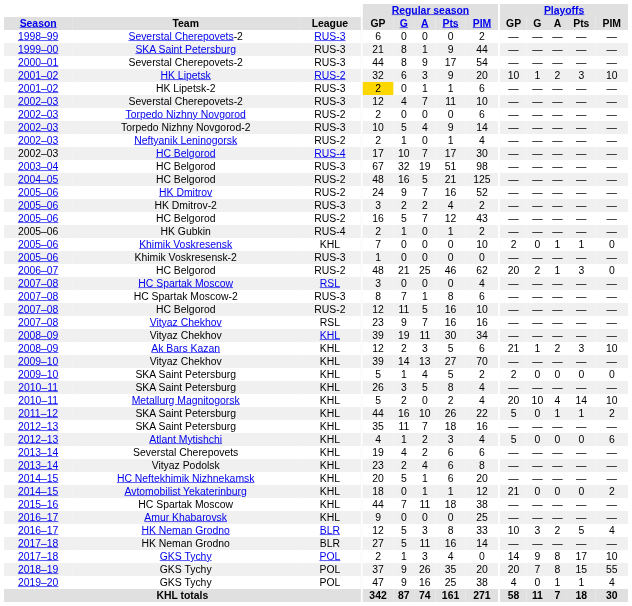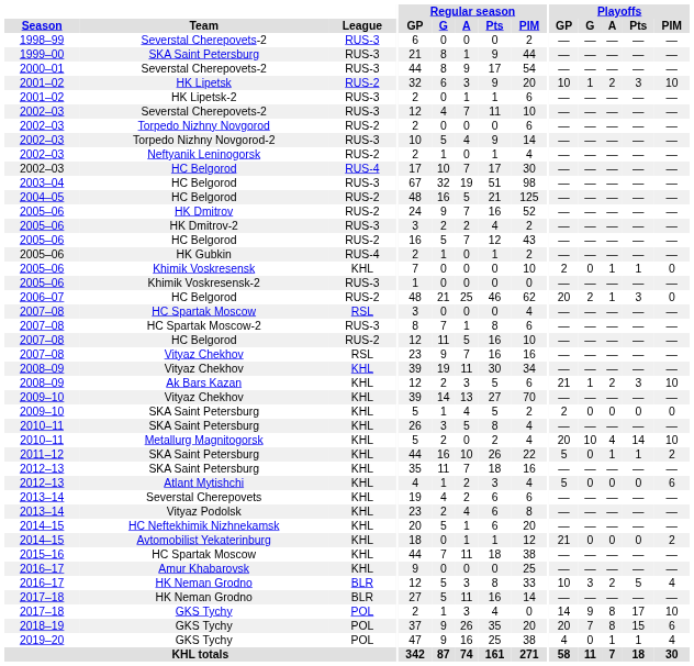 <table border="0" cellpadding="1" cellspacing="0" style="text-align:center; width:60em">
 <tr bgcolor="#e0e0e0">
 <th colspan="3" bgcolor="#ffffff"></th>
 <th rowspan="100" bgcolor="#ffffff"></th>
 <th colspan="5"><a href='#'>Regular season</a></th>
 <th rowspan="100" bgcolor="#ffffff"></th>
 <th colspan="5"><a href='#'>Playoffs</a></th>
 </tr>
 <tr bgcolor="#e0e0e0">
 <th><a href='#'>Season</a></th>
 <th>Team</th>
 <th>League</th>
 <th>GP</th>
 <th><a href='#'>G</a></th>
 <th><a href='#'>A</a></th>
 <th><a href='#'>Pts</a></th>
 <th><a href='#'>PIM</a></th>
 <th>GP</th>
 <th>G</th>
 <th>A</th>
 <th>Pts</th>
 <th>PIM</th>
 </tr>
 <tr>
 <td><a href='#'>1998–99</a></td>
 <td><a href='#'>Severstal Cherepovets</a>-2</td>
 <td><a href='#'>RUS-3</a></td>
 <td>6</td>
 <td>0</td>
 <td>0</td>
 <td>0</td>
 <td>2</td>
 <td>—</td>
 <td>—</td>
 <td>—</td>
 <td>—</td>
 <td>—</td>
 </tr>
 <tr bgcolor="#f0f0f0">
 <td><a href='#'>1999–00</a></td>
 <td><a href='#'>SKA Saint Petersburg</a></td>
 <td>RUS-3</td>
 <td>21</td>
 <td>8</td>
 <td>1</td>
 <td>9</td>
 <td>44</td>
 <td>—</td>
 <td>—</td>
 <td>—</td>
 <td>—</td>
 <td>—</td>
 </tr>
 <tr>
 <td><a href='#'>2000–01</a></td>
 <td>Severstal Cherepovets-2</td>
 <td>RUS-3</td>
 <td>44</td>
 <td>8</td>
 <td>9</td>
 <td>17</td>
 <td>54</td>
 <td>—</td>
 <td>—</td>
 <td>—</td>
 <td>—</td>
 <td>—</td>
 </tr>
 <tr bgcolor="#f0f0f0">
 <td><a href='#'>2001–02</a></td>
 <td><a href='#'>HK Lipetsk</a></td>
 <td><a href='#'>RUS-2</a></td>
 <td>32</td>
 <td>6</td>
 <td>3</td>
 <td>9</td>
 <td>20</td>
 <td>10</td>
 <td>1</td>
 <td>2</td>
 <td>3</td>
 <td>10</td>
 </tr>
 <tr>
 <td><a href='#'>2001–02</a></td>
 <td>HK Lipetsk-2</td>
 <td>RUS-3</td>
-<td style="background: gold;">2</td>
+<td>2</td>
 <td>0</td>
 <td>1</td>
 <td>1</td>
 <td>6</td>
 <td>—</td>
 <td>—</td>
 <td>—</td>
 <td>—</td>
 <td>—</td>
 </tr>
 <tr bgcolor="#f0f0f0">
 <td><a href='#'>2002–03</a></td>
 <td>Severstal Cherepovets-2</td>
 <td>RUS-3</td>
 <td>12</td>
 <td>4</td>
 <td>7</td>
 <td>11</td>
 <td>10</td>
 <td>—</td>
 <td>—</td>
 <td>—</td>
 <td>—</td>
 <td>—</td>
 </tr>
 <tr>
 <td><a href='#'>2002–03</a></td>
 <td><a href='#'>Torpedo Nizhny Novgorod</a></td>
 <td>RUS-2</td>
 <td>2</td>
 <td>0</td>
 <td>0</td>
 <td>0</td>
 <td>6</td>
 <td>—</td>
 <td>—</td>
 <td>—</td>
 <td>—</td>
 <td>—</td>
 </tr>
 <tr bgcolor="#f0f0f0">
 <td><a href='#'>2002–03</a></td>
 <td>Torpedo Nizhny Novgorod-2</td>
 <td>RUS-3</td>
 <td>10</td>
 <td>5</td>
 <td>4</td>
 <td>9</td>
 <td>14</td>
 <td>—</td>
 <td>—</td>
 <td>—</td>
 <td>—</td>
 <td>—</td>
 </tr>
 <tr>
 <td><a href='#'>2002–03</a></td>
 <td><a href='#'>Neftyanik Leninogorsk</a></td>
 <td>RUS-2</td>
 <td>2</td>
 <td>1</td>
 <td>0</td>
 <td>1</td>
 <td>4</td>
 <td>—</td>
 <td>—</td>
 <td>—</td>
 <td>—</td>
 <td>—</td>
 </tr>
 <tr bgcolor="#f0f0f0">
 <td>2002–03</td>
 <td><a href='#'>HC Belgorod</a></td>
 <td><a href='#'>RUS-4</a></td>
 <td>17</td>
 <td>10</td>
 <td>7</td>
 <td>17</td>
 <td>30</td>
 <td>—</td>
 <td>—</td>
 <td>—</td>
 <td>—</td>
 <td>—</td>
 </tr>
 <tr>
 <td><a href='#'>2003–04</a></td>
 <td>HC Belgorod</td>
 <td>RUS-3</td>
 <td>67</td>
 <td>32</td>
 <td>19</td>
 <td>51</td>
 <td>98</td>
 <td>—</td>
 <td>—</td>
 <td>—</td>
 <td>—</td>
 <td>—</td>
 </tr>
 <tr bgcolor="#f0f0f0">
 <td><a href='#'>2004–05</a></td>
 <td>HC Belgorod</td>
 <td>RUS-2</td>
 <td>48</td>
 <td>16</td>
 <td>5</td>
 <td>21</td>
 <td>125</td>
 <td>—</td>
 <td>—</td>
 <td>—</td>
 <td>—</td>
 <td>—</td>
 </tr>
 <tr>
 <td><a href='#'>2005–06</a></td>
 <td><a href='#'>HK Dmitrov</a></td>
 <td>RUS-2</td>
 <td>24</td>
 <td>9</td>
 <td>7</td>
 <td>16</td>
 <td>52</td>
 <td>—</td>
 <td>—</td>
 <td>—</td>
 <td>—</td>
 <td>—</td>
 </tr>
 <tr bgcolor="#f0f0f0">
 <td><a href='#'>2005–06</a></td>
 <td>HK Dmitrov-2</td>
 <td>RUS-3</td>
 <td>3</td>
 <td>2</td>
 <td>2</td>
 <td>4</td>
 <td>2</td>
 <td>—</td>
 <td>—</td>
 <td>—</td>
 <td>—</td>
 <td>—</td>
 </tr>
 <tr>
 <td><a href='#'>2005–06</a></td>
 <td>HC Belgorod</td>
 <td>RUS-2</td>
 <td>16</td>
 <td>5</td>
 <td>7</td>
 <td>12</td>
 <td>43</td>
 <td>—</td>
 <td>—</td>
 <td>—</td>
 <td>—</td>
 <td>—</td>
 </tr>
 <tr bgcolor="#f0f0f0">
 <td>2005–06</td>
 <td>HK Gubkin</td>
 <td>RUS-4</td>
 <td>2</td>
 <td>1</td>
 <td>0</td>
 <td>1</td>
 <td>2</td>
 <td>—</td>
 <td>—</td>
 <td>—</td>
 <td>—</td>
 <td>—</td>
 </tr>
 <tr>
 <td><a href='#'>2005–06</a></td>
 <td><a href='#'>Khimik Voskresensk</a></td>
 <td>KHL</td>
 <td>7</td>
 <td>0</td>
 <td>0</td>
 <td>0</td>
 <td>10</td>
 <td>2</td>
 <td>0</td>
 <td>1</td>
 <td>1</td>
 <td>0</td>
 </tr>
 <tr bgcolor="#f0f0f0">
 <td><a href='#'>2005–06</a></td>
 <td>Khimik Voskresensk-2</td>
 <td>RUS-3</td>
 <td>1</td>
 <td>0</td>
 <td>0</td>
 <td>0</td>
 <td>0</td>
 <td>—</td>
 <td>—</td>
 <td>—</td>
 <td>—</td>
 <td>—</td>
 </tr>
 <tr>
 <td><a href='#'>2006–07</a></td>
 <td>HC Belgorod</td>
 <td>RUS-2</td>
 <td>48</td>
 <td>21</td>
 <td>25</td>
 <td>46</td>
 <td>62</td>
 <td>20</td>
 <td>2</td>
 <td>1</td>
 <td>3</td>
 <td>0</td>
 </tr>
 <tr bgcolor="#f0f0f0">
 <td><a href='#'>2007–08</a></td>
 <td><a href='#'>HC Spartak Moscow</a></td>
 <td><a href='#'>RSL</a></td>
 <td>3</td>
 <td>0</td>
 <td>0</td>
 <td>0</td>
 <td>4</td>
 <td>—</td>
 <td>—</td>
 <td>—</td>
 <td>—</td>
 <td>—</td>
 </tr>
 <tr>
 <td><a href='#'>2007–08</a></td>
 <td>HC Spartak Moscow-2</td>
 <td>RUS-3</td>
 <td>8</td>
 <td>7</td>
 <td>1</td>
 <td>8</td>
 <td>6</td>
 <td>—</td>
 <td>—</td>
 <td>—</td>
 <td>—</td>
 <td>—</td>
 </tr>
 <tr bgcolor="#f0f0f0">
 <td><a href='#'>2007–08</a></td>
 <td>HC Belgorod</td>
 <td>RUS-2</td>
 <td>12</td>
 <td>11</td>
 <td>5</td>
 <td>16</td>
 <td>10</td>
 <td>—</td>
 <td>—</td>
 <td>—</td>
 <td>—</td>
 <td>—</td>
 </tr>
 <tr>
 <td><a href='#'>2007–08</a></td>
 <td><a href='#'>Vityaz Chekhov</a></td>
 <td>RSL</td>
 <td>23</td>
 <td>9</td>
 <td>7</td>
 <td>16</td>
 <td>16</td>
 <td>—</td>
 <td>—</td>
 <td>—</td>
 <td>—</td>
 <td>—</td>
 </tr>
 <tr bgcolor="#f0f0f0">
 <td><a href='#'>2008–09</a></td>
 <td>Vityaz Chekhov</td>
 <td><a href='#'>KHL</a></td>
 <td>39</td>
 <td>19</td>
 <td>11</td>
 <td>30</td>
 <td>34</td>
 <td>—</td>
 <td>—</td>
 <td>—</td>
 <td>—</td>
 <td>—</td>
 </tr>
 <tr>
 <td><a href='#'>2008–09</a></td>
 <td><a href='#'>Ak Bars Kazan</a></td>
 <td>KHL</td>
 <td>12</td>
 <td>2</td>
 <td>3</td>
 <td>5</td>
 <td>6</td>
 <td>21</td>
 <td>1</td>
 <td>2</td>
 <td>3</td>
 <td>10</td>
 </tr>
 <tr bgcolor="#f0f0f0">
 <td><a href='#'>2009–10</a></td>
 <td>Vityaz Chekhov</td>
 <td>KHL</td>
 <td>39</td>
 <td>14</td>
 <td>13</td>
 <td>27</td>
 <td>70</td>
 <td>—</td>
 <td>—</td>
 <td>—</td>
 <td>—</td>
 <td>—</td>
 </tr>
 <tr>
 <td><a href='#'>2009–10</a></td>
 <td>SKA Saint Petersburg</td>
 <td>KHL</td>
 <td>5</td>
 <td>1</td>
 <td>4</td>
 <td>5</td>
 <td>2</td>
 <td>2</td>
 <td>0</td>
 <td>0</td>
 <td>0</td>
 <td>0</td>
 </tr>
 <tr bgcolor="#f0f0f0">
 <td><a href='#'>2010–11</a></td>
 <td>SKA Saint Petersburg</td>
 <td>KHL</td>
 <td>26</td>
 <td>3</td>
 <td>5</td>
 <td>8</td>
 <td>4</td>
 <td>—</td>
 <td>—</td>
 <td>—</td>
 <td>—</td>
 <td>—</td>
 </tr>
 <tr>
 <td><a href='#'>2010–11</a></td>
 <td><a href='#'>Metallurg Magnitogorsk</a></td>
 <td>KHL</td>
 <td>5</td>
 <td>2</td>
 <td>0</td>
 <td>2</td>
 <td>4</td>
 <td>20</td>
 <td>10</td>
 <td>4</td>
 <td>14</td>
 <td>10</td>
 </tr>
 <tr bgcolor="#f0f0f0">
 <td><a href='#'>2011–12</a></td>
 <td>SKA Saint Petersburg</td>
 <td>KHL</td>
 <td>44</td>
 <td>16</td>
 <td>10</td>
 <td>26</td>
 <td>22</td>
 <td>5</td>
 <td>0</td>
 <td>1</td>
 <td>1</td>
 <td>2</td>
 </tr>
 <tr>
 <td><a href='#'>2012–13</a></td>
 <td>SKA Saint Petersburg</td>
 <td>KHL</td>
 <td>35</td>
 <td>11</td>
 <td>7</td>
 <td>18</td>
 <td>16</td>
 <td>—</td>
 <td>—</td>
 <td>—</td>
 <td>—</td>
 <td>—</td>
 </tr>
 <tr bgcolor="#f0f0f0">
 <td><a href='#'>2012–13</a></td>
 <td><a href='#'>Atlant Mytishchi</a></td>
 <td>KHL</td>
 <td>4</td>
 <td>1</td>
 <td>2</td>
 <td>3</td>
 <td>4</td>
 <td>5</td>
 <td>0</td>
 <td>0</td>
 <td>0</td>
 <td>6</td>
 </tr>
 <tr>
 <td><a href='#'>2013–14</a></td>
 <td>Severstal Cherepovets</td>
 <td>KHL</td>
 <td>19</td>
 <td>4</td>
 <td>2</td>
 <td>6</td>
 <td>6</td>
 <td>—</td>
 <td>—</td>
 <td>—</td>
 <td>—</td>
 <td>—</td>
 </tr>
 <tr bgcolor="#f0f0f0">
 <td><a href='#'>2013–14</a></td>
 <td>Vityaz Podolsk</td>
 <td>KHL</td>
 <td>23</td>
 <td>2</td>
 <td>4</td>
 <td>6</td>
 <td>8</td>
 <td>—</td>
 <td>—</td>
 <td>—</td>
 <td>—</td>
 <td>—</td>
 </tr>
 <tr>
 <td><a href='#'>2014–15</a></td>
 <td><a href='#'>HC Neftekhimik Nizhnekamsk</a></td>
 <td>KHL</td>
 <td>20</td>
 <td>5</td>
 <td>1</td>
 <td>6</td>
 <td>20</td>
 <td>—</td>
 <td>—</td>
 <td>—</td>
 <td>—</td>
 <td>—</td>
 </tr>
 <tr bgcolor="#f0f0f0">
 <td><a href='#'>2014–15</a></td>
 <td><a href='#'>Avtomobilist Yekaterinburg</a></td>
 <td>KHL</td>
 <td>18</td>
 <td>0</td>
 <td>1</td>
 <td>1</td>
 <td>12</td>
 <td>21</td>
 <td>0</td>
 <td>0</td>
 <td>0</td>
 <td>2</td>
 </tr>
 <tr>
 <td><a href='#'>2015–16</a></td>
 <td>HC Spartak Moscow</td>
 <td>KHL</td>
 <td>44</td>
 <td>7</td>
 <td>11</td>
 <td>18</td>
 <td>38</td>
 <td>—</td>
 <td>—</td>
 <td>—</td>
 <td>—</td>
 <td>—</td>
 </tr>
 <tr bgcolor="#f0f0f0">
 <td><a href='#'>2016–17</a></td>
 <td><a href='#'>Amur Khabarovsk</a></td>
 <td>KHL</td>
 <td>9</td>
 <td>0</td>
 <td>0</td>
 <td>0</td>
 <td>25</td>
 <td>—</td>
 <td>—</td>
 <td>—</td>
 <td>—</td>
 <td>—</td>
 </tr>
 <tr>
 <td><a href='#'>2016–17</a></td>
 <td><a href='#'>HK Neman Grodno</a></td>
 <td><a href='#'>BLR</a></td>
 <td>12</td>
 <td>5</td>
 <td>3</td>
 <td>8</td>
 <td>33</td>
 <td>10</td>
 <td>3</td>
 <td>2</td>
 <td>5</td>
 <td>4</td>
 </tr>
 <tr bgcolor="#f0f0f0">
 <td><a href='#'>2017–18</a></td>
 <td>HK Neman Grodno</td>
 <td>BLR</td>
 <td>27</td>
 <td>5</td>
 <td>11</td>
 <td>16</td>
 <td>14</td>
 <td>—</td>
 <td>—</td>
 <td>—</td>
 <td>—</td>
 <td>—</td>
 </tr>
 <tr>
 <td><a href='#'>2017–18</a></td>
 <td><a href='#'>GKS Tychy</a></td>
 <td><a href='#'>POL</a></td>
 <td>2</td>
 <td>1</td>
 <td>3</td>
 <td>4</td>
 <td>0</td>
 <td>14</td>
 <td>9</td>
 <td>8</td>
 <td>17</td>
 <td>10</td>
 </tr>
 <tr bgcolor="#f0f0f0">
 <td><a href='#'>2018–19</a></td>
 <td>GKS Tychy</td>
 <td>POL</td>
 <td>37</td>
 <td>9</td>
 <td>26</td>
 <td>35</td>
 <td>20</td>
 <td>20</td>
 <td>7</td>
 <td>8</td>
 <td>15</td>
-<td>55</td>
+<td>6</td>
 </tr>
 <tr>
 <td><a href='#'>2019–20</a></td>
 <td>GKS Tychy</td>
 <td>POL</td>
 <td>47</td>
 <td>9</td>
 <td>16</td>
 <td>25</td>
 <td>38</td>
 <td>4</td>
 <td>0</td>
 <td>1</td>
 <td>1</td>
 <td>4</td>
 </tr>
 <tr bgcolor="#e0e0e0">
 <th colspan="3">KHL totals</th>
 <th>342</th>
 <th>87</th>
 <th>74</th>
 <th>161</th>
 <th>271</th>
 <th>58</th>
 <th>11</th>
 <th>7</th>
 <th>18</th>
 <th>30</th>
 </tr>
 </table>
